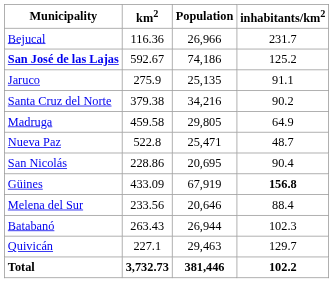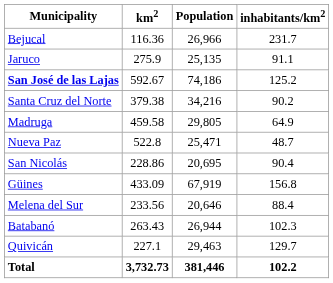 <table cellpadding="4" rules="all" style="border:1px solid #999; border-collapse:collapse; margin:1em 0;">
 <tr>
 <th>Municipality</th>
 <th>km<sup>2</sup></th>
 <th>Population</th>
 <th>inhabitants/km<sup>2</sup></th>
 </tr>
 <tr>
 <td><a href='#'>Bejucal</a></td>
 <td align="center">116.36</td>
 <td align="center">26,966</td>
 <td align="center">231.7</td>
 </tr>
 <tr>
+<td><a href='#'>Jaruco</a></td>
+<td align="center">275.9</td>
+<td align="center">25,135</td>
+<td align="center">91.1</td>
+</tr>
+<tr>
 <td><strong><a href='#'>San José de las Lajas</a></strong></td>
 <td align="center">592.67</td>
 <td align="center">74,186</td>
 <td align="center">125.2</td>
-</tr>
-<tr>
-<td><a href='#'>Jaruco</a></td>
-<td align="center">275.9</td>
-<td align="center">25,135</td>
-<td align="center">91.1</td>
 </tr>
 <tr>
 <td><a href='#'>Santa Cruz del Norte</a></td>
 <td align="center">379.38</td>
 <td align="center">34,216</td>
 <td align="center">90.2</td>
 </tr>
 <tr>
 <td><a href='#'>Madruga</a></td>
 <td align="center">459.58</td>
 <td align="center">29,805</td>
 <td align="center">64.9</td>
 </tr>
 <tr>
 <td><a href='#'>Nueva Paz</a></td>
 <td align="center">522.8</td>
 <td align="center">25,471</td>
 <td align="center">48.7</td>
 </tr>
 <tr>
 <td><a href='#'>San Nicolás</a></td>
 <td align="center">228.86</td>
 <td align="center">20,695</td>
 <td align="center">90.4</td>
 </tr>
 <tr>
 <td><a href='#'>Güines</a></td>
 <td align="center">433.09</td>
 <td align="center">67,919</td>
-<td align="center"><strong>156.8</strong></td>
+<td align="center">156.8</td>
 </tr>
 <tr>
 <td><a href='#'>Melena del Sur</a></td>
 <td align="center">233.56</td>
 <td align="center">20,646</td>
 <td align="center">88.4</td>
 </tr>
 <tr>
 <td><a href='#'>Batabanó</a></td>
 <td align="center">263.43</td>
 <td align="center">26,944</td>
 <td align="center">102.3</td>
 </tr>
 <tr>
 <td><a href='#'>Quivicán</a></td>
 <td align="center">227.1</td>
 <td align="center">29,463</td>
 <td align="center">129.7</td>
 </tr>
 <tr>
 <td><strong>Total</strong></td>
 <td align="center"><strong>3,732.73</strong></td>
 <td align="center"><strong>381,446</strong></td>
 <td align="center"><strong>102.2</strong></td>
 </tr>
 </table>
